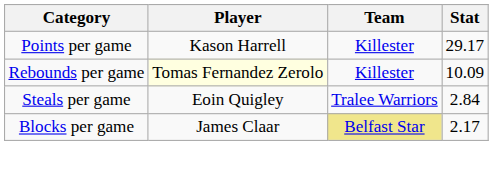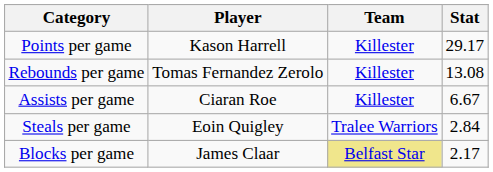 <table class="wikitable" style="text-align:center">
 <tr>
 <th>Category</th>
 <th>Player</th>
 <th>Team</th>
 <th>Stat</th>
 </tr>
 <tr>
 <td><a href='#'>Points</a> per game</td>
 <td>Kason Harrell</td>
 <td><a href='#'>Killester</a></td>
 <td>29.17</td>
 </tr>
 <tr>
 <td><a href='#'>Rebounds</a> per game</td>
-<td style="background: lightyellow;">Tomas Fernandez Zerolo</td>
+<td>Tomas Fernandez Zerolo</td>
 <td><a href='#'>Killester</a></td>
-<td>10.09</td>
+<td>13.08</td>
+</tr>
+<tr>
+<td><a href='#'>Assists</a> per game</td>
+<td>Ciaran Roe</td>
+<td><a href='#'>Killester</a></td>
+<td>6.67</td>
 </tr>
 <tr>
 <td><a href='#'>Steals</a> per game</td>
 <td>Eoin Quigley</td>
 <td><a href='#'>Tralee Warriors</a></td>
 <td>2.84</td>
 </tr>
 <tr>
 <td><a href='#'>Blocks</a> per game</td>
 <td>James Claar</td>
 <td style="background: khaki;"><a href='#'>Belfast Star</a></td>
 <td>2.17</td>
 </tr>
 </table>
